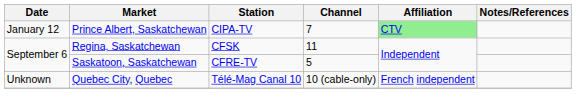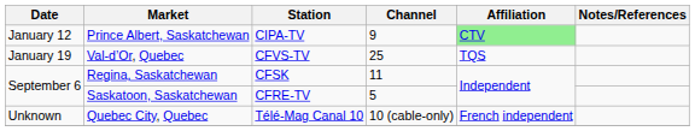 <table class="wikitable">
 <tr>
 <th>Date</th>
 <th>Market</th>
 <th>Station</th>
 <th>Channel</th>
 <th>Affiliation</th>
 <th>Notes/References</th>
 </tr>
 <tr>
 <td>January 12</td>
 <td><a href='#'>Prince Albert, Saskatchewan</a></td>
 <td><a href='#'>CIPA-TV</a></td>
-<td>7</td>
+<td>9</td>
 <td style="background: lightgreen;"><a href='#'>CTV</a></td>
+<td></td>
+</tr>
+<tr>
+<td>January 19</td>
+<td><a href='#'>Val-d’Or</a>, <a href='#'>Quebec</a></td>
+<td><a href='#'>CFVS-TV</a></td>
+<td>25</td>
+<td><a href='#'>TQS</a></td>
 <td></td>
 </tr>
 <tr>
 <td rowspan=2>September 6</td>
 <td><a href='#'>Regina, Saskatchewan</a></td>
 <td><a href='#'>CFSK</a></td>
 <td>11</td>
 <td rowspan=2><a href='#'>Independent</a></td>
 <td></td>
 </tr>
 <tr>
 <td><a href='#'>Saskatoon, Saskatchewan</a></td>
 <td><a href='#'>CFRE-TV</a></td>
 <td>5</td>
 <td></td>
 </tr>
 <tr>
 <td>Unknown</td>
 <td><a href='#'>Quebec City</a>, <a href='#'>Quebec</a></td>
 <td><a href='#'>Télé-Mag Canal 10</a></td>
 <td>10 (cable-only)</td>
 <td><a href='#'>French</a> <a href='#'>independent</a></td>
 <td></td>
 </tr>
 <tr>
 </tr>
 </table>
